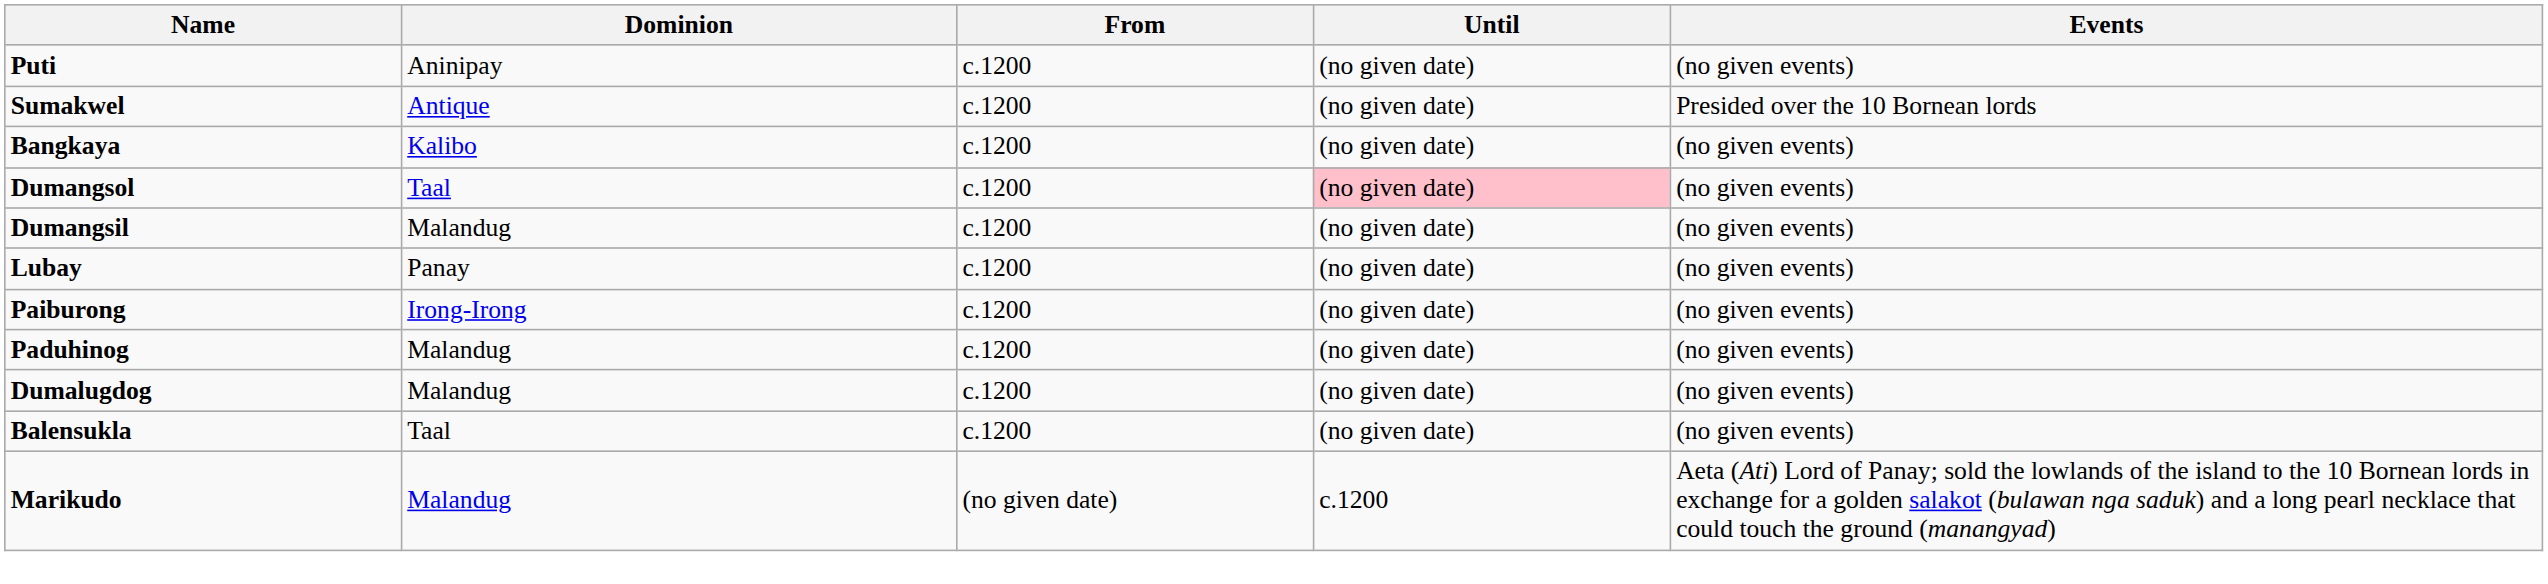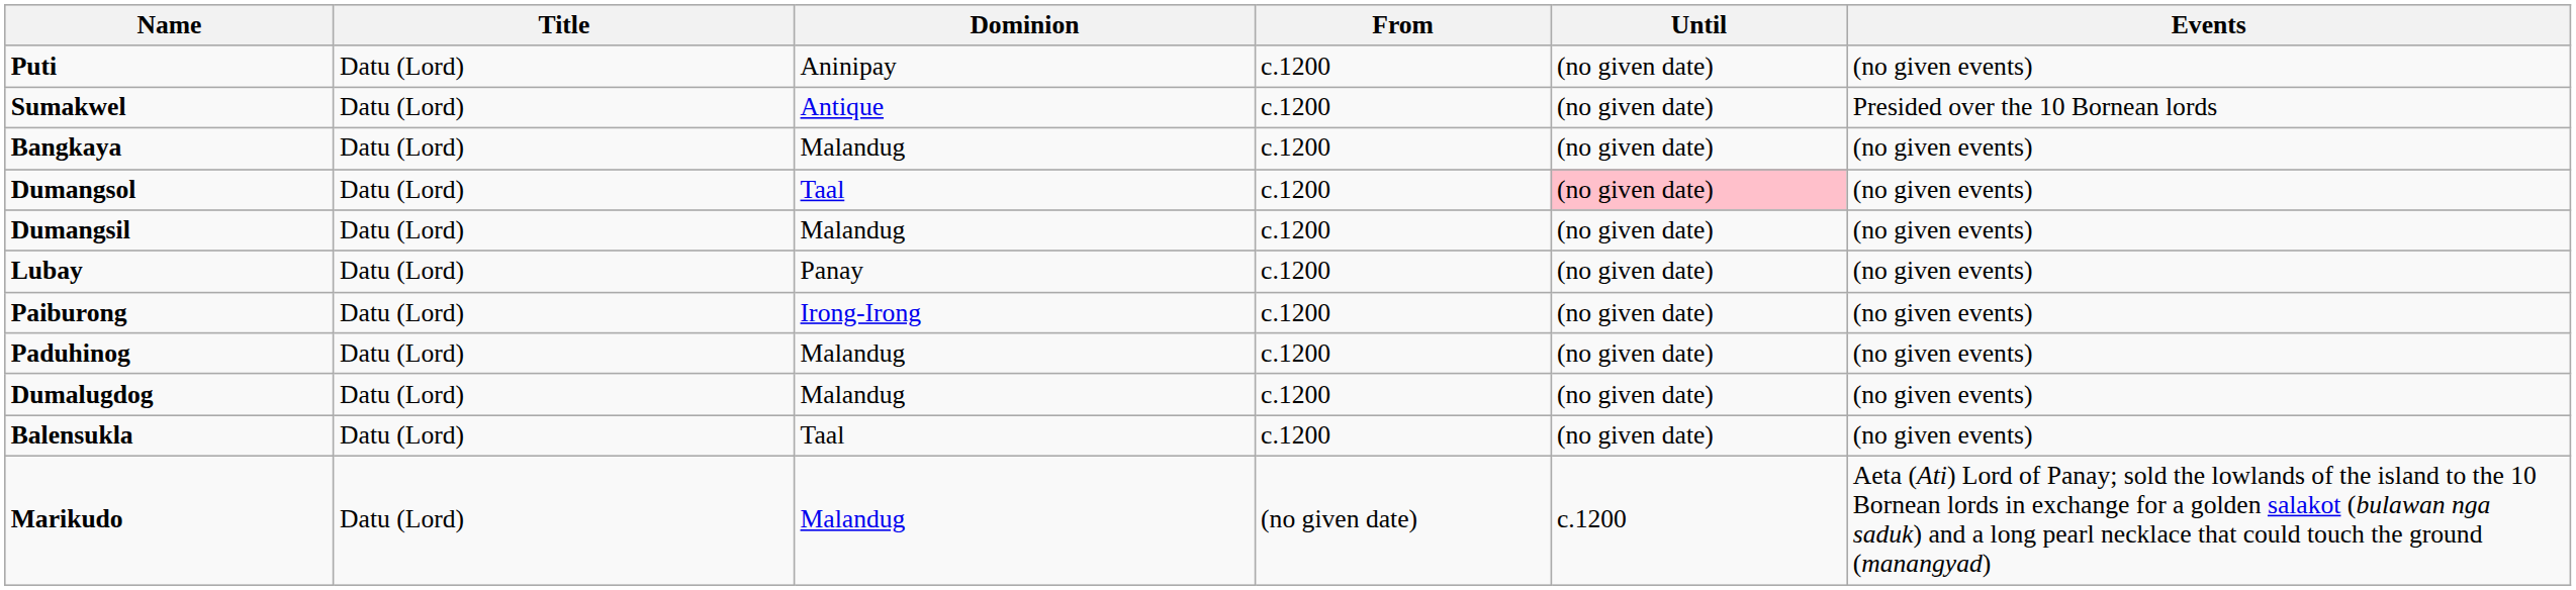 <table width=80% class="wikitable">
 <tr>
 <th width=10%>Name</th>
+<th width=14%>Title</th>
 <th width=14%>Dominion</th>
 <th width=9%>From</th>
 <th width=9%>Until</th>
 <th width=22%>Events</th>
 </tr>
 <tr>
 <td><strong>Puti</strong></td>
+<td>Datu (Lord)</td>
 <td>Aninipay</td>
 <td>c.1200</td>
 <td>(no given date)</td>
 <td>(no given events)</td>
 </tr>
 <tr>
 <td><strong>Sumakwel</strong></td>
+<td>Datu (Lord)</td>
 <td><a href='#'>Antique</a></td>
 <td>c.1200</td>
 <td>(no given date)</td>
 <td>Presided over the 10 Bornean lords</td>
 </tr>
 <tr>
 <td><strong>Bangkaya</strong></td>
-<td><a href='#'>Kalibo</a></td>
+<td>Datu (Lord)</td>
+<td>Malandug</td>
 <td>c.1200</td>
 <td>(no given date)</td>
 <td>(no given events)</td>
 </tr>
 <tr>
 <td><strong>Dumangsol</strong></td>
+<td>Datu (Lord)</td>
 <td><a href='#'>Taal</a></td>
 <td>c.1200</td>
 <td style="background: pink;">(no given date)</td>
 <td>(no given events)</td>
 </tr>
 <tr>
 <td><strong>Dumangsil</strong></td>
+<td>Datu (Lord)</td>
 <td>Malandug</td>
 <td>c.1200</td>
 <td>(no given date)</td>
 <td>(no given events)</td>
 </tr>
 <tr>
 <td><strong>Lubay</strong></td>
+<td>Datu (Lord)</td>
 <td>Panay</td>
 <td>c.1200</td>
 <td>(no given date)</td>
 <td>(no given events)</td>
 </tr>
 <tr>
 <td><strong>Paiburong</strong></td>
+<td>Datu (Lord)</td>
 <td><a href='#'>Irong-Irong</a></td>
 <td>c.1200</td>
 <td>(no given date)</td>
 <td>(no given events)</td>
 </tr>
 <tr>
 <td><strong>Paduhinog</strong></td>
+<td>Datu (Lord)</td>
 <td>Malandug</td>
 <td>c.1200</td>
 <td>(no given date)</td>
 <td>(no given events)</td>
 </tr>
 <tr>
 <td><strong>Dumalugdog </strong></td>
+<td>Datu (Lord)</td>
 <td>Malandug</td>
 <td>c.1200</td>
 <td>(no given date)</td>
 <td>(no given events)</td>
 </tr>
 <tr>
 <td><strong>Balensukla</strong></td>
+<td>Datu (Lord)</td>
 <td>Taal</td>
 <td>c.1200</td>
 <td>(no given date)</td>
 <td>(no given events)</td>
 </tr>
 <tr>
 <td><strong>Marikudo</strong></td>
+<td>Datu (Lord)</td>
 <td><a href='#'>Malandug</a></td>
 <td>(no given date)</td>
 <td>c.1200</td>
 <td>Aeta (<em>Ati</em>) Lord of Panay; sold the lowlands of the island to the 10 Bornean lords in exchange for a golden <a href='#'>salakot</a> (<em>bulawan nga saduk</em>) and a long pearl necklace that could touch the ground (<em>manangyad</em>)</td>
 </tr>
 </table>
